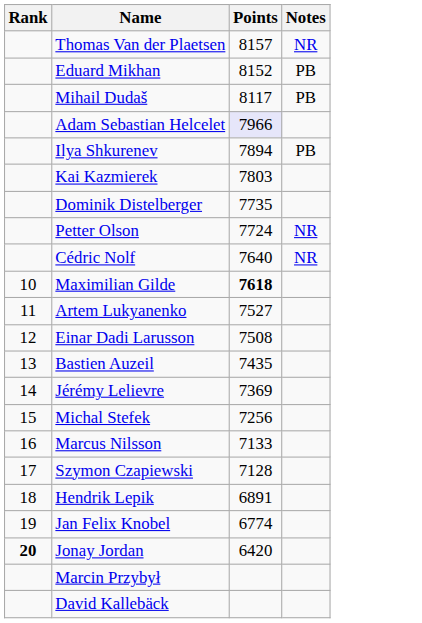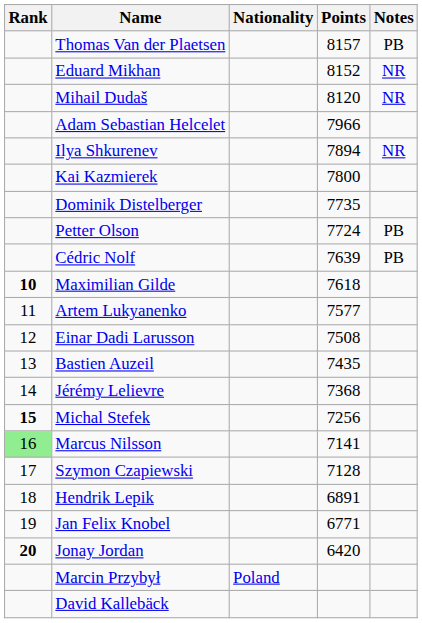 <table class="wikitable sortable" style="text-align:center">
 <tr>
 <th>Rank</th>
 <th>Name</th>
+<th>Nationality</th>
 <th>Points</th>
 <th>Notes</th>
 </tr>
 <tr>
 <td></td>
 <td align="left"><a href='#'>Thomas Van der Plaetsen</a></td>
+<td align=left></td>
 <td>8157</td>
+<td>PB</td>
+</tr>
+<tr>
+<td></td>
+<td align="left"><a href='#'>Eduard Mikhan</a></td>
+<td align=left></td>
+<td>8152</td>
 <td><a href='#'>NR</a></td>
 </tr>
 <tr>
 <td></td>
-<td align="left"><a href='#'>Eduard Mikhan</a></td>
-<td>8152</td>
-<td>PB</td>
-</tr>
-<tr>
-<td></td>
 <td align="left"><a href='#'>Mihail Dudaš</a></td>
-<td>8117</td>
-<td>PB</td>
+<td align=left></td>
+<td>8120</td>
+<td><a href='#'>NR</a></td>
 </tr>
 <tr>
 <td></td>
 <td align="left"><a href='#'>Adam Sebastian Helcelet</a></td>
-<td style="background: lavender;">7966</td>
+<td align=left></td>
+<td>7966</td>
 <td></td>
 </tr>
 <tr>
 <td></td>
 <td align="left"><a href='#'>Ilya Shkurenev</a></td>
+<td align=left></td>
 <td>7894</td>
-<td>PB</td>
+<td><a href='#'>NR</a></td>
 </tr>
 <tr>
 <td></td>
 <td align="left"><a href='#'>Kai Kazmierek</a></td>
-<td>7803</td>
+<td align=left></td>
+<td>7800</td>
 <td></td>
 </tr>
 <tr>
 <td></td>
 <td align="left"><a href='#'>Dominik Distelberger</a></td>
+<td align=left></td>
 <td>7735</td>
 <td></td>
 </tr>
 <tr>
 <td></td>
 <td align="left"><a href='#'>Petter Olson</a></td>
+<td align=left></td>
 <td>7724</td>
-<td><a href='#'>NR</a></td>
+<td>PB</td>
 </tr>
 <tr>
 <td></td>
 <td align="left"><a href='#'>Cédric Nolf</a></td>
-<td>7640</td>
-<td><a href='#'>NR</a></td>
+<td align=left></td>
+<td>7639</td>
+<td>PB</td>
 </tr>
 <tr>
-<td>10</td>
+<td><strong>10</strong></td>
 <td align="left"><a href='#'>Maximilian Gilde</a></td>
-<td><strong>7618</strong></td>
+<td align=left></td>
+<td>7618</td>
 <td></td>
 </tr>
 <tr>
 <td>11</td>
 <td align="left"><a href='#'>Artem Lukyanenko</a></td>
-<td>7527</td>
+<td align=left></td>
+<td>7577</td>
 <td></td>
 </tr>
 <tr>
 <td>12</td>
 <td align="left"><a href='#'>Einar Dadi Larusson</a></td>
+<td align=left></td>
 <td>7508</td>
 <td></td>
 </tr>
 <tr>
 <td>13</td>
 <td align="left"><a href='#'>Bastien Auzeil</a></td>
+<td align=left></td>
 <td>7435</td>
 <td></td>
 </tr>
 <tr>
 <td>14</td>
 <td align="left"><a href='#'>Jérémy Lelievre</a></td>
-<td>7369</td>
+<td align=left></td>
+<td>7368</td>
 <td></td>
 </tr>
 <tr>
-<td>15</td>
+<td><strong>15</strong></td>
 <td align="left"><a href='#'>Michal Stefek</a></td>
+<td align=left></td>
 <td>7256</td>
 <td></td>
 </tr>
 <tr>
-<td>16</td>
+<td style="background: lightgreen;">16</td>
 <td align="left"><a href='#'>Marcus Nilsson</a></td>
-<td>7133</td>
+<td align=left></td>
+<td>7141</td>
 <td></td>
 </tr>
 <tr>
 <td>17</td>
 <td align="left"><a href='#'>Szymon Czapiewski</a></td>
+<td align=left></td>
 <td>7128</td>
 <td></td>
 </tr>
 <tr>
 <td>18</td>
 <td align="left"><a href='#'>Hendrik Lepik</a></td>
+<td align=left></td>
 <td>6891</td>
 <td></td>
 </tr>
 <tr>
 <td>19</td>
 <td align="left"><a href='#'>Jan Felix Knobel</a></td>
-<td>6774</td>
+<td align=left></td>
+<td>6771</td>
 <td></td>
 </tr>
 <tr>
 <td><strong>20</strong></td>
 <td align="left"><a href='#'>Jonay Jordan</a></td>
+<td align=left></td>
 <td>6420</td>
 <td></td>
 </tr>
 <tr>
 <td></td>
 <td align="left"><a href='#'>Marcin Przybył</a></td>
+<td align=left> <a href='#'>Poland</a></td>
 <td></td>
 <td></td>
 </tr>
 <tr>
 <td></td>
 <td align="left"><a href='#'>David Kallebäck</a></td>
+<td align=left></td>
 <td></td>
 <td></td>
 </tr>
 </table>
